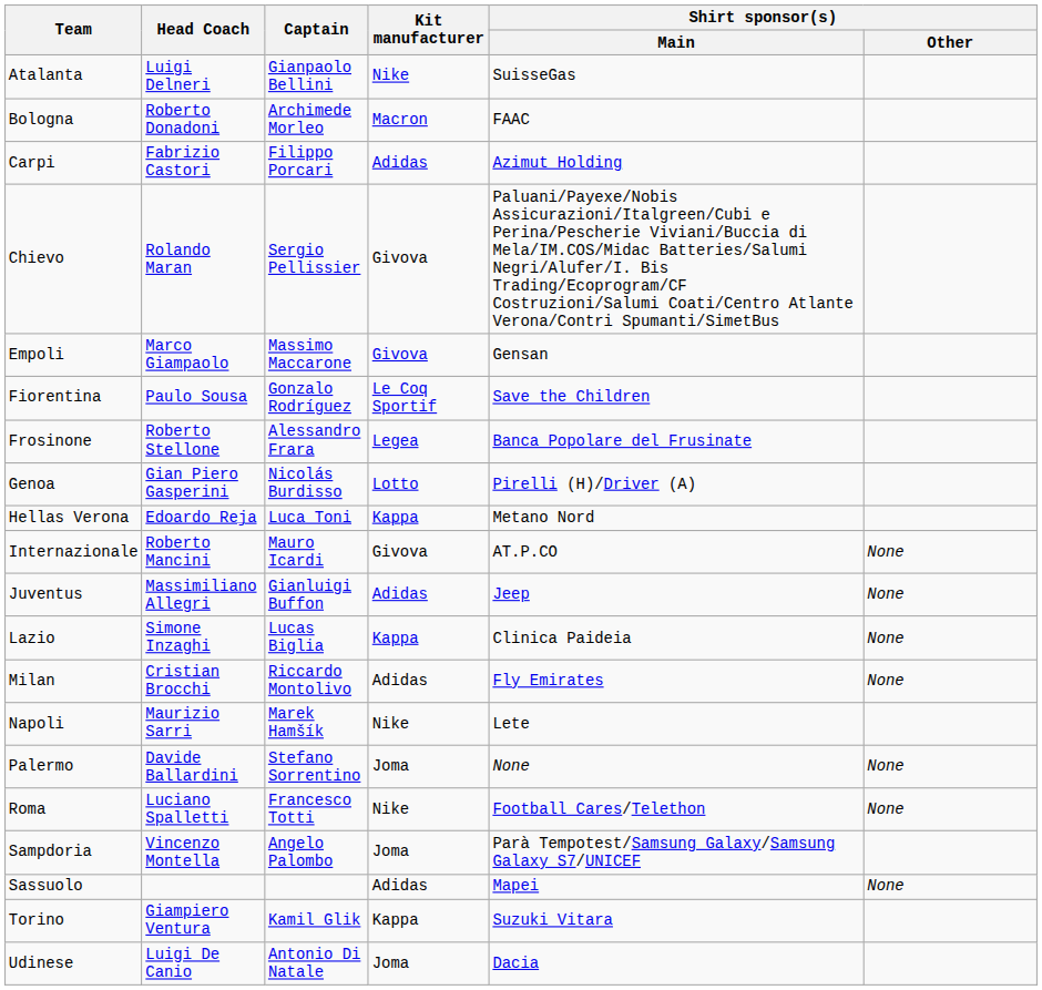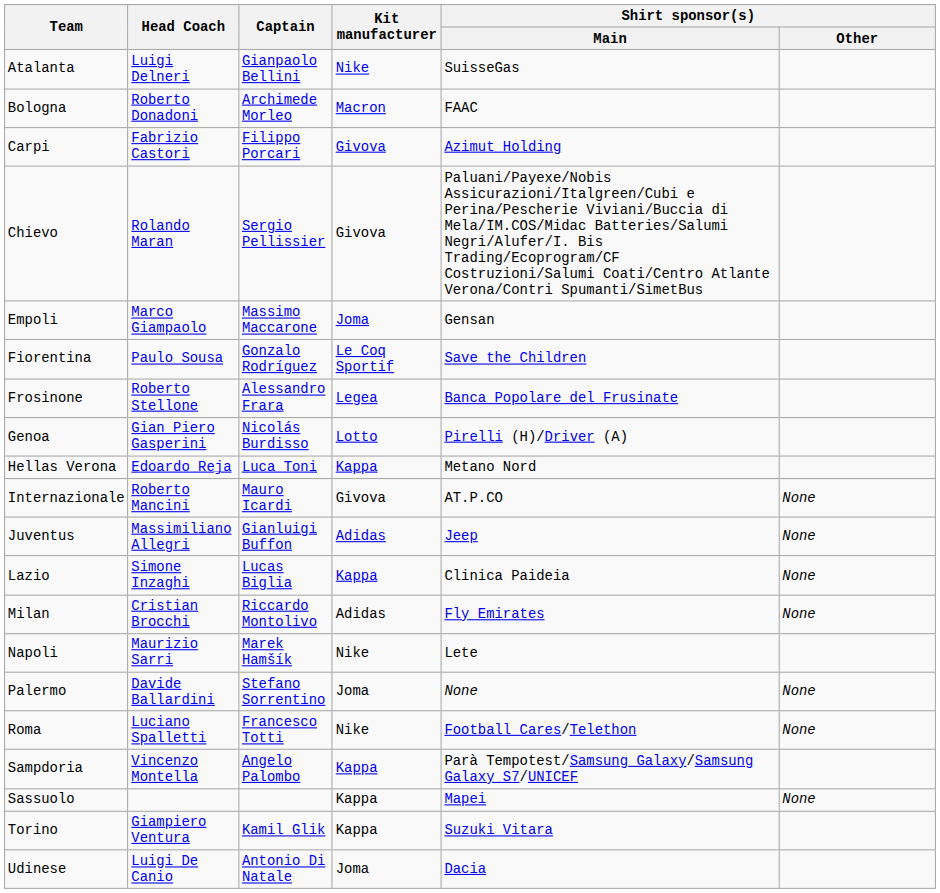 <table class="wikitable">
 <tr>
 <th rowspan="2">Team</th>
 <th rowspan="2">Head Coach</th>
 <th rowspan="2">Captain</th>
 <th rowspan="2">Kit manufacturer</th>
 <th colspan="5">Shirt sponsor(s)</th>
 </tr>
 <tr>
 <th>Main</th>
 <th style="width: 140px;">Other</th>
 </tr>
 <tr>
 <td>Atalanta</td>
 <td> <a href='#'>Luigi Delneri</a></td>
 <td> <a href='#'>Gianpaolo Bellini</a></td>
 <td><a href='#'>Nike</a></td>
 <td>SuisseGas</td>
 <td></td>
 </tr>
 <tr>
 <td>Bologna</td>
 <td> <a href='#'>Roberto Donadoni</a></td>
 <td> <a href='#'>Archimede Morleo</a></td>
 <td><a href='#'>Macron</a></td>
 <td>FAAC</td>
 <td></td>
 </tr>
 <tr>
 <td>Carpi</td>
 <td> <a href='#'>Fabrizio Castori</a></td>
 <td> <a href='#'>Filippo Porcari</a></td>
-<td><a href='#'>Adidas</a></td>
+<td><a href='#'>Givova</a></td>
 <td><a href='#'>Azimut Holding</a></td>
 <td></td>
 </tr>
 <tr>
 <td>Chievo</td>
 <td> <a href='#'>Rolando Maran</a></td>
 <td> <a href='#'>Sergio Pellissier</a></td>
 <td>Givova</td>
 <td>Paluani/Payexe/Nobis Assicurazioni/Italgreen/Cubi e Perina/Pescherie Viviani/Buccia di Mela/IM.COS/Midac Batteries/Salumi Negri/Alufer/I. Bis Trading/Ecoprogram/CF Costruzioni/Salumi Coati/Centro Atlante Verona/Contri Spumanti/SimetBus</td>
 <td></td>
 </tr>
 <tr>
 <td>Empoli</td>
 <td> <a href='#'>Marco Giampaolo</a></td>
 <td> <a href='#'>Massimo Maccarone</a></td>
-<td><a href='#'>Givova</a></td>
+<td><a href='#'>Joma</a></td>
 <td>Gensan</td>
 <td></td>
 </tr>
 <tr>
 <td>Fiorentina</td>
 <td> <a href='#'>Paulo Sousa</a></td>
 <td> <a href='#'>Gonzalo Rodríguez</a></td>
 <td><a href='#'>Le Coq Sportif</a></td>
 <td><a href='#'>Save the Children</a></td>
 <td></td>
 </tr>
 <tr>
 <td>Frosinone</td>
 <td> <a href='#'>Roberto Stellone</a></td>
 <td> <a href='#'>Alessandro Frara</a></td>
 <td><a href='#'>Legea</a></td>
 <td><a href='#'>Banca Popolare del Frusinate</a></td>
 <td></td>
 </tr>
 <tr>
 <td>Genoa</td>
 <td> <a href='#'>Gian Piero Gasperini</a></td>
 <td> <a href='#'>Nicolás Burdisso</a></td>
 <td><a href='#'>Lotto</a></td>
 <td><a href='#'>Pirelli</a> (H)/<a href='#'>Driver</a> (A)</td>
 <td></td>
 </tr>
 <tr>
 <td>Hellas Verona</td>
 <td> <a href='#'>Edoardo Reja</a></td>
 <td> <a href='#'>Luca Toni</a></td>
 <td><a href='#'>Kappa</a></td>
 <td>Metano Nord</td>
 <td></td>
 </tr>
 <tr>
 <td>Internazionale</td>
 <td> <a href='#'>Roberto Mancini</a></td>
 <td> <a href='#'>Mauro Icardi</a></td>
 <td>Givova</td>
 <td>AT.P.CO</td>
 <td><em>None</em></td>
 </tr>
 <tr>
 <td>Juventus</td>
 <td> <a href='#'>Massimiliano Allegri</a></td>
 <td> <a href='#'>Gianluigi Buffon</a></td>
 <td><a href='#'>Adidas</a></td>
 <td><a href='#'>Jeep</a></td>
 <td><em>None</em></td>
 </tr>
 <tr>
 <td>Lazio</td>
 <td> <a href='#'>Simone Inzaghi</a></td>
 <td> <a href='#'>Lucas Biglia</a></td>
 <td><a href='#'>Kappa</a></td>
 <td>Clinica Paideia</td>
 <td><em>None</em></td>
 </tr>
 <tr>
 <td>Milan</td>
 <td> <a href='#'>Cristian Brocchi</a></td>
 <td> <a href='#'>Riccardo Montolivo</a></td>
 <td>Adidas</td>
 <td><a href='#'>Fly Emirates</a></td>
 <td><em>None</em></td>
 </tr>
 <tr>
 <td>Napoli</td>
 <td> <a href='#'>Maurizio Sarri</a></td>
 <td> <a href='#'>Marek Hamšík</a></td>
 <td>Nike</td>
 <td>Lete</td>
 <td></td>
 </tr>
 <tr>
 <td>Palermo</td>
 <td> <a href='#'>Davide Ballardini</a></td>
 <td> <a href='#'>Stefano Sorrentino</a></td>
 <td>Joma</td>
 <td><em>None</em></td>
 <td><em>None</em></td>
 </tr>
 <tr>
 <td>Roma</td>
 <td> <a href='#'>Luciano Spalletti</a></td>
 <td> <a href='#'>Francesco Totti</a></td>
 <td>Nike</td>
 <td><a href='#'>Football Cares</a>/<a href='#'>Telethon</a></td>
 <td><em>None</em></td>
 </tr>
 <tr>
 <td>Sampdoria</td>
 <td> <a href='#'>Vincenzo Montella</a></td>
 <td> <a href='#'>Angelo Palombo</a></td>
-<td>Joma</td>
+<td><a href='#'>Kappa</a></td>
 <td>Parà Tempotest/<a href='#'>Samsung Galaxy</a>/<a href='#'>Samsung Galaxy S7</a>/<a href='#'>UNICEF</a></td>
 <td></td>
 </tr>
 <tr>
 <td>Sassuolo</td>
 <td></td>
 <td></td>
-<td>Adidas</td>
+<td>Kappa</td>
 <td><a href='#'>Mapei</a></td>
 <td><em>None</em></td>
 </tr>
 <tr>
 <td>Torino</td>
 <td> <a href='#'>Giampiero Ventura</a></td>
 <td> <a href='#'>Kamil Glik</a></td>
 <td>Kappa</td>
 <td><a href='#'>Suzuki Vitara</a></td>
 <td></td>
 </tr>
 <tr>
 <td>Udinese</td>
 <td> <a href='#'>Luigi De Canio</a></td>
 <td> <a href='#'>Antonio Di Natale</a></td>
 <td>Joma</td>
 <td><a href='#'>Dacia</a></td>
 <td></td>
 </tr>
 </table>
